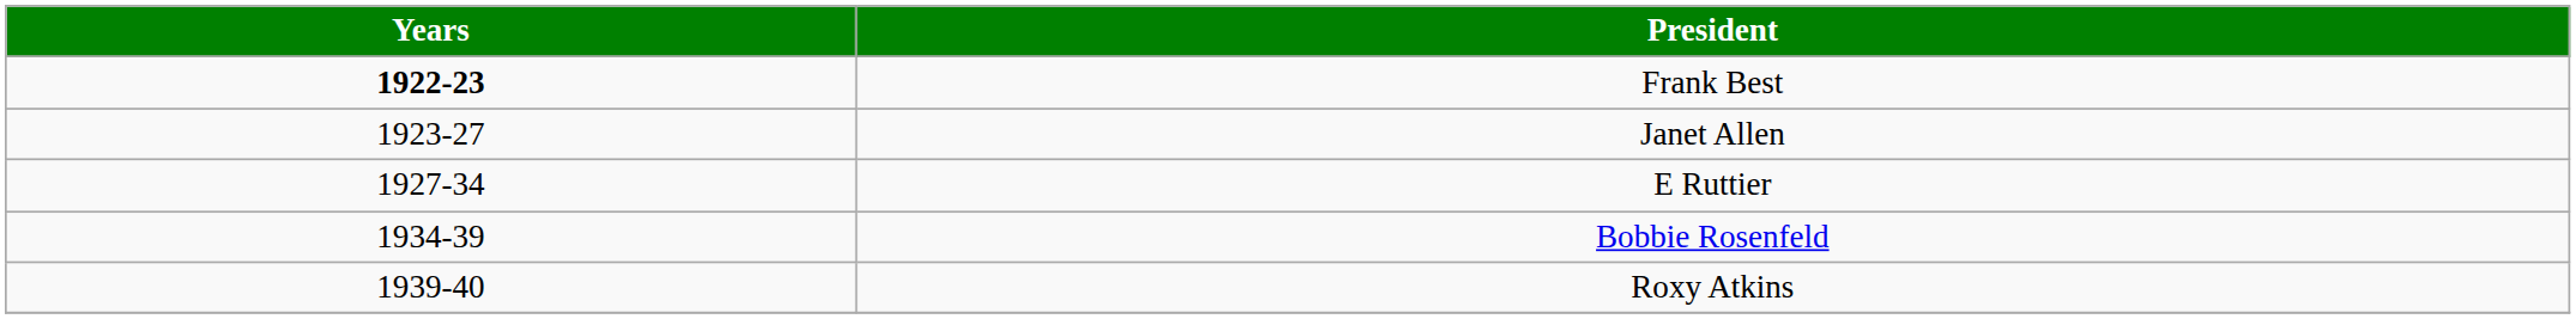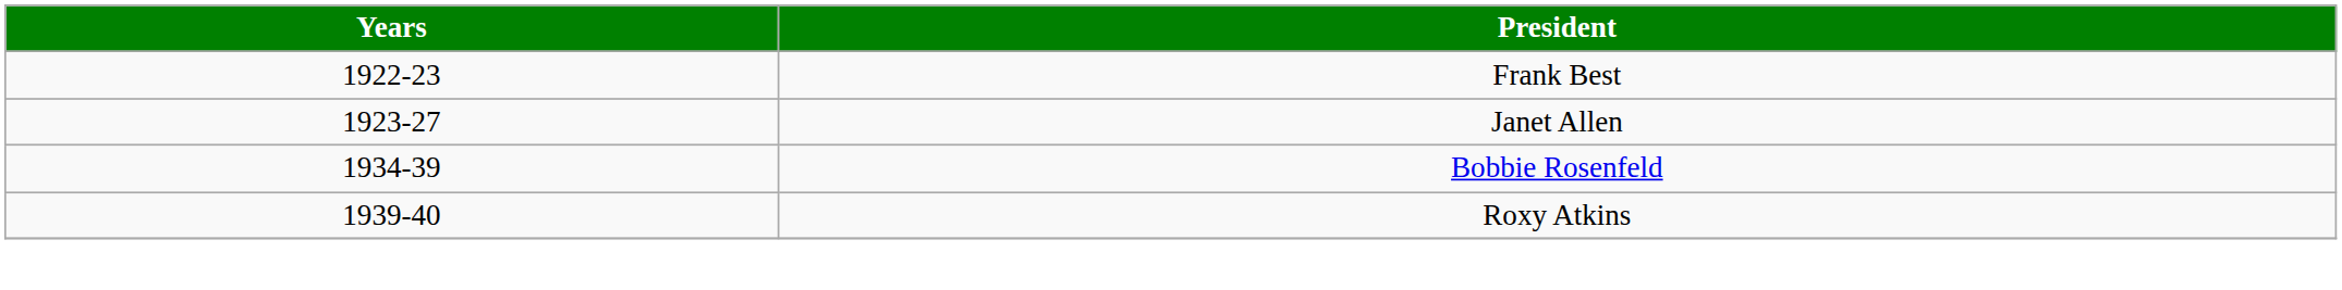 <table class="wikitable" width="80%">
 <tr align="center"  style="background:green;color:#FFFFFF;">
 <td><strong>Years</strong></td>
 <td><strong>President</strong></td>
 </tr>
 <tr align="center" bgcolor="">
-<td><strong>1922-23</strong></td>
+<td>1922-23</td>
 <td>Frank Best</td>
 </tr>
 <tr align="center" bgcolor="">
 <td>1923-27</td>
 <td>Janet Allen</td>
-</tr>
-<tr align="center" bgcolor="">
-<td>1927-34</td>
-<td>E Ruttier</td>
 </tr>
 <tr align="center" bgcolor="">
 <td>1934-39</td>
 <td><a href='#'>Bobbie Rosenfeld</a></td>
 </tr>
 <tr align="center" bgcolor="">
 <td>1939-40</td>
 <td>Roxy Atkins</td>
 </tr>
 <tr align="center" bgcolor="">
 </tr>
 </table>
